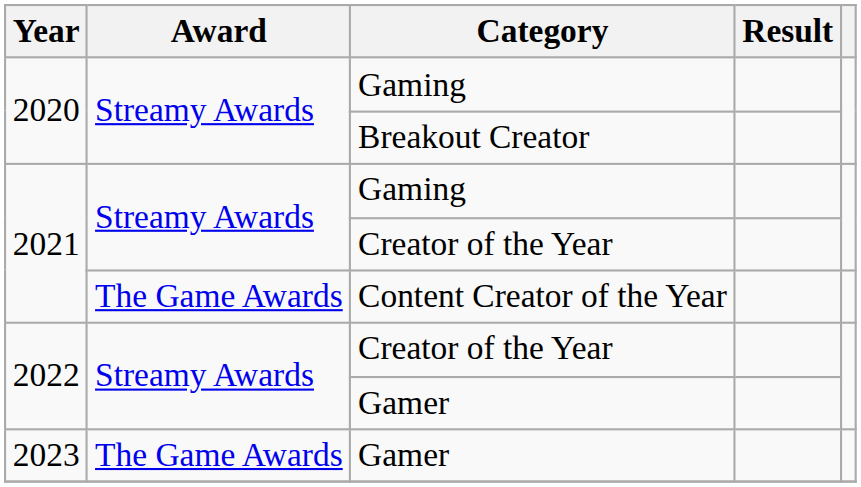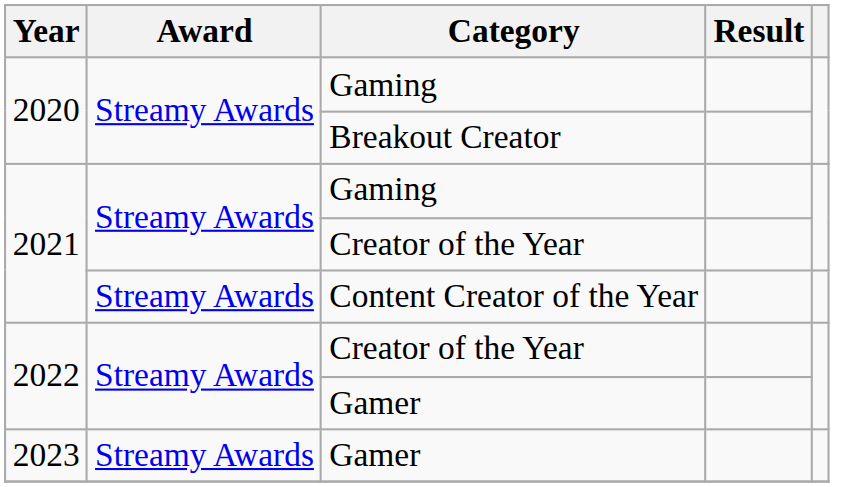 <table class="wikitable sortable plainrowheaders">
 <tr>
 <th scope="col">Year</th>
 <th scope="col">Award</th>
 <th scope="col">Category</th>
 <th scope="col">Result</th>
 <th scope="col" class="unsortable"></th>
 </tr>
 <tr>
 <td rowspan="2">2020</td>
 <td rowspan="2"><a href='#'>Streamy Awards</a></td>
 <td>Gaming</td>
 <td></td>
 <td rowspan="2" style="text-align: center;"></td>
 </tr>
 <tr>
 <td>Breakout Creator</td>
 <td></td>
 </tr>
 <tr>
 <td rowspan="3">2021</td>
 <td rowspan="2"><a href='#'>Streamy Awards</a></td>
 <td>Gaming</td>
 <td></td>
 <td rowspan="2" style="text-align: center;"></td>
 </tr>
 <tr>
 <td>Creator of the Year</td>
 <td></td>
 </tr>
 <tr>
-<td><a href='#'>The Game Awards</a></td>
+<td><a href='#'>Streamy Awards</a></td>
 <td>Content Creator of the Year</td>
 <td></td>
 <td style="text-align: center;"></td>
 </tr>
 <tr>
 <td rowspan="2">2022</td>
 <td rowspan="2"><a href='#'>Streamy Awards</a></td>
 <td>Creator of the Year</td>
 <td></td>
 <td rowspan="2" style="text-align: center;"></td>
 </tr>
 <tr>
 <td>Gamer</td>
 <td></td>
 </tr>
 <tr>
 <td>2023</td>
-<td><a href='#'>The Game Awards</a></td>
+<td><a href='#'>Streamy Awards</a></td>
 <td>Gamer</td>
 <td></td>
 <td style="text-align: center;"></td>
 </tr>
 <tr>
 </tr>
 </table>
